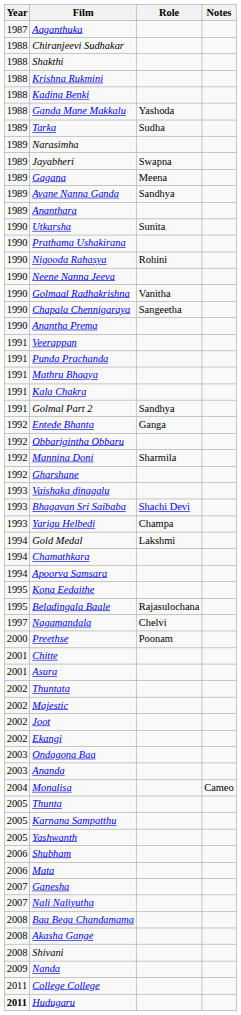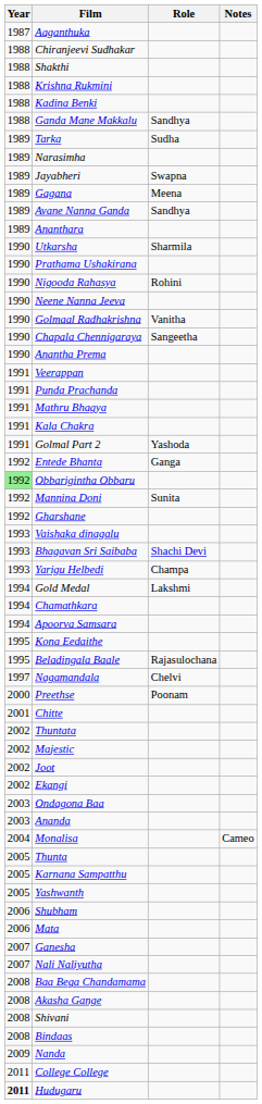 <table class="wikitable sortable">
 <tr>
 <th>Year</th>
 <th>Film</th>
 <th>Role</th>
 <th>Notes</th>
 </tr>
 <tr>
 <td>1987</td>
 <td><em><a href='#'>Aaganthuka</a></em></td>
 <td></td>
 <td></td>
 </tr>
 <tr>
 <td>1988</td>
 <td><em>Chiranjeevi Sudhakar</em></td>
 <td></td>
 <td></td>
 </tr>
 <tr>
 <td>1988</td>
 <td><em>Shakthi</em></td>
 <td></td>
 <td></td>
 </tr>
 <tr>
 <td>1988</td>
 <td><em><a href='#'>Krishna Rukmini</a></em></td>
 <td></td>
 <td></td>
 </tr>
 <tr>
 <td>1988</td>
 <td><em><a href='#'>Kadina Benki</a></em></td>
 <td></td>
 <td></td>
 </tr>
 <tr>
 <td>1988</td>
 <td><em><a href='#'>Ganda Mane Makkalu</a></em></td>
-<td>Yashoda</td>
+<td>Sandhya</td>
 <td></td>
 </tr>
 <tr>
 <td>1989</td>
 <td><em><a href='#'>Tarka</a></em></td>
 <td>Sudha</td>
 <td></td>
 </tr>
 <tr>
 <td>1989</td>
 <td><em>Narasimha</em></td>
 <td></td>
 <td></td>
 </tr>
 <tr>
 <td>1989</td>
 <td><em>Jayabheri</em></td>
 <td>Swapna</td>
 <td></td>
 </tr>
 <tr>
 <td>1989</td>
 <td><em><a href='#'>Gagana</a></em></td>
 <td>Meena</td>
 <td></td>
 </tr>
 <tr>
 <td>1989</td>
 <td><em><a href='#'>Avane Nanna Ganda</a></em></td>
 <td>Sandhya</td>
 <td></td>
 </tr>
 <tr>
 <td>1989</td>
 <td><em><a href='#'>Ananthara</a></em></td>
 <td></td>
 <td></td>
 </tr>
 <tr>
 <td>1990</td>
 <td><em><a href='#'>Utkarsha</a></em></td>
-<td>Sunita</td>
+<td>Sharmila</td>
 <td></td>
 </tr>
 <tr>
 <td>1990</td>
 <td><em><a href='#'>Prathama Ushakirana</a></em></td>
 <td></td>
 <td></td>
 </tr>
 <tr>
 <td>1990</td>
 <td><em><a href='#'>Nigooda Rahasya</a></em></td>
 <td>Rohini</td>
 <td></td>
 </tr>
 <tr>
 <td>1990</td>
 <td><em><a href='#'>Neene Nanna Jeeva</a></em></td>
 <td></td>
 <td></td>
 </tr>
 <tr>
 <td>1990</td>
 <td><em><a href='#'>Golmaal Radhakrishna</a></em></td>
 <td>Vanitha</td>
 <td></td>
 </tr>
 <tr>
 <td>1990</td>
 <td><em><a href='#'>Chapala Chennigaraya</a></em></td>
 <td>Sangeetha</td>
 <td></td>
 </tr>
 <tr>
 <td>1990</td>
 <td><em><a href='#'>Anantha Prema</a></em></td>
 <td></td>
 <td></td>
 </tr>
 <tr>
 <td>1991</td>
 <td><em><a href='#'>Veerappan</a></em></td>
 <td></td>
 <td></td>
 </tr>
 <tr>
 <td>1991</td>
 <td><em><a href='#'>Punda Prachanda</a></em></td>
 <td></td>
 <td></td>
 </tr>
 <tr>
 <td>1991</td>
 <td><em><a href='#'>Mathru Bhagya</a></em></td>
 <td></td>
 <td></td>
 </tr>
 <tr>
 <td>1991</td>
 <td><em><a href='#'>Kala Chakra</a></em></td>
 <td></td>
 <td></td>
 </tr>
 <tr>
 <td>1991</td>
 <td><em>Golmal Part 2</em></td>
-<td>Sandhya</td>
+<td>Yashoda</td>
 <td></td>
 </tr>
 <tr>
 <td>1992</td>
 <td><em><a href='#'>Entede Bhanta</a></em></td>
 <td>Ganga</td>
 <td></td>
 </tr>
 <tr>
-<td>1992</td>
+<td style="background: lightgreen;">1992</td>
 <td><em><a href='#'>Obbarigintha Obbaru</a></em></td>
 <td></td>
 <td></td>
 </tr>
 <tr>
 <td>1992</td>
 <td><em><a href='#'>Mannina Doni</a></em></td>
-<td>Sharmila</td>
+<td>Sunita</td>
 <td></td>
 </tr>
 <tr>
 <td>1992</td>
 <td><em><a href='#'>Gharshane</a></em></td>
 <td></td>
 <td></td>
 </tr>
 <tr>
 <td>1993</td>
 <td><em><a href='#'>Vaishaka dinagalu</a></em></td>
 <td></td>
 <td></td>
 </tr>
 <tr>
 <td>1993</td>
 <td><em><a href='#'>Bhagavan Sri Saibaba</a></em></td>
 <td><a href='#'>Shachi Devi</a></td>
 <td></td>
 </tr>
 <tr>
 <td>1993</td>
 <td><em><a href='#'>Yarigu Helbedi</a></em></td>
 <td>Champa</td>
 <td></td>
 </tr>
 <tr>
 <td>1994</td>
 <td><em>Gold Medal</em></td>
 <td>Lakshmi</td>
 <td></td>
 </tr>
 <tr>
 <td>1994</td>
 <td><em><a href='#'>Chamathkara</a></em></td>
 <td></td>
 <td></td>
 </tr>
 <tr>
 <td>1994</td>
 <td><em><a href='#'>Apoorva Samsara</a></em></td>
 <td></td>
 <td></td>
 </tr>
 <tr>
 <td>1995</td>
 <td><em><a href='#'>Kona Eedaithe</a></em></td>
 <td></td>
 <td></td>
 </tr>
 <tr>
 <td>1995</td>
 <td><em><a href='#'>Beladingala Baale</a></em></td>
 <td>Rajasulochana</td>
 <td></td>
 </tr>
 <tr>
 <td>1997</td>
 <td><em><a href='#'>Nagamandala</a></em></td>
 <td>Chelvi</td>
 <td></td>
 </tr>
 <tr>
 <td>2000</td>
 <td><em><a href='#'>Preethse</a></em></td>
 <td>Poonam</td>
 <td></td>
 </tr>
 <tr>
 <td>2001</td>
 <td><em><a href='#'>Chitte</a></em></td>
-<td></td>
-<td></td>
-</tr>
-<tr>
-<td>2001</td>
-<td><em><a href='#'>Asura</a></em></td>
 <td></td>
 <td></td>
 </tr>
 <tr>
 <td>2002</td>
 <td><em><a href='#'>Thuntata</a></em></td>
 <td></td>
 <td></td>
 </tr>
 <tr>
 <td>2002</td>
 <td><em><a href='#'>Majestic</a></em></td>
 <td></td>
 <td></td>
 </tr>
 <tr>
 <td>2002</td>
 <td><em><a href='#'>Joot</a></em></td>
 <td></td>
 <td></td>
 </tr>
 <tr>
 <td>2002</td>
 <td><em><a href='#'>Ekangi</a></em></td>
 <td></td>
 <td></td>
 </tr>
 <tr>
 <td>2003</td>
 <td><em><a href='#'>Ondagona Baa</a></em></td>
 <td></td>
 <td></td>
 </tr>
 <tr>
 <td>2003</td>
 <td><em><a href='#'>Ananda</a></em></td>
 <td></td>
 <td></td>
 </tr>
 <tr>
 <td>2004</td>
 <td><em><a href='#'>Monalisa</a></em></td>
 <td></td>
 <td>Cameo</td>
 </tr>
 <tr>
 <td>2005</td>
 <td><em><a href='#'>Thunta</a></em></td>
 <td></td>
 <td></td>
 </tr>
 <tr>
 <td>2005</td>
 <td><em><a href='#'>Karnana Sampatthu</a></em></td>
 <td></td>
 <td></td>
 </tr>
 <tr>
 <td>2005</td>
 <td><em><a href='#'>Yashwanth</a></em></td>
 <td></td>
 <td></td>
 </tr>
 <tr>
 <td>2006</td>
 <td><em><a href='#'>Shubham</a></em></td>
 <td></td>
 <td></td>
 </tr>
 <tr>
 <td>2006</td>
 <td><em><a href='#'>Mata</a></em></td>
 <td></td>
 <td></td>
 </tr>
 <tr>
 <td>2007</td>
 <td><em><a href='#'>Ganesha</a></em></td>
 <td></td>
 <td></td>
 </tr>
 <tr>
 <td>2007</td>
 <td><em><a href='#'>Nali Naliyutha</a></em></td>
 <td></td>
 <td></td>
 </tr>
 <tr>
 <td>2008</td>
 <td><em><a href='#'>Baa Bega Chandamama</a></em></td>
 <td></td>
 <td></td>
 </tr>
 <tr>
 <td>2008</td>
 <td><em><a href='#'>Akasha Gange</a></em></td>
 <td></td>
 <td></td>
 </tr>
 <tr>
 <td>2008</td>
 <td><em>Shivani</em></td>
 <td></td>
 <td></td>
 </tr>
 <tr>
+<td>2008</td>
+<td><em><a href='#'>Bindaas</a></em></td>
+<td></td>
+<td></td>
+</tr>
+<tr>
 <td>2009</td>
 <td><em><a href='#'>Nanda</a></em></td>
 <td></td>
 <td></td>
 </tr>
 <tr>
 <td>2011</td>
 <td><em><a href='#'>College College</a></em></td>
 <td></td>
 <td></td>
 </tr>
 <tr>
 <td><strong>2011</strong></td>
 <td><em><a href='#'>Hudugaru</a></em></td>
 <td></td>
 <td></td>
 </tr>
 </table>
